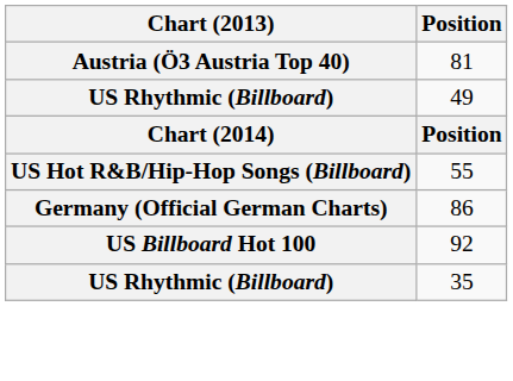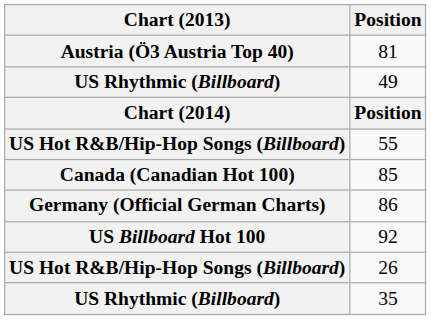 <table class="wikitable plainrowheaders">
 <tr>
 <th scope="col">Chart (2013)</th>
 <th scope="col">Position</th>
 </tr>
 <tr>
 <th scope="row">Austria (Ö3 Austria Top 40)</th>
 <td style="text-align:center;">81</td>
 </tr>
 <tr>
 <th scope="row">US Rhythmic (<em>Billboard</em>)</th>
 <td style="text-align:center;">49</td>
 </tr>
 <tr>
 <th scope="col">Chart (2014)</th>
 <th scope="col">Position</th>
 </tr>
 <tr>
 <th scope="row">US Hot R&B/Hip-Hop Songs (<em>Billboard</em>)</th>
 <td style="text-align:center;">55</td>
 </tr>
 <tr>
+<th scope="row">Canada (Canadian Hot 100)</th>
+<td style="text-align:center;">85</td>
+</tr>
+<tr>
 <th scope="row">Germany (Official German Charts)</th>
 <td style="text-align:center;">86</td>
 </tr>
 <tr>
 <th scope="row">US <em>Billboard</em> Hot 100</th>
 <td style="text-align:center;">92</td>
 </tr>
 <tr>
+<th scope="row">US Hot R&B/Hip-Hop Songs (<em>Billboard</em>)</th>
+<td style="text-align:center;">26</td>
+</tr>
+<tr>
 <th scope="row">US Rhythmic (<em>Billboard</em>)</th>
 <td style="text-align:center;">35</td>
 </tr>
 </table>
